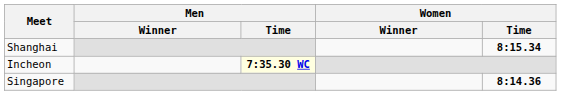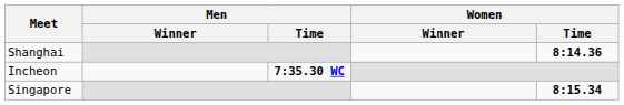 <table class="wikitable">
 <tr>
 <th width=80 rowspan=2>Meet</th>
 <th colspan=2>Men</th>
 <th colspan=2>Women</th>
 </tr>
 <tr>
 <th width=200>Winner</th>
 <th width=85>Time</th>
 <th width=200>Winner</th>
 <th width=85>Time</th>
 </tr>
 <tr>
 <td>Shanghai</td>
 <td colspan=2 bgcolor=e0e0e0></td>
 <td></td>
-<td align=center><strong>8:15.34</strong></td>
+<td align=center><strong>8:14.36</strong></td>
 </tr>
 <tr>
 <td>Incheon</td>
 <td></td>
-<td align=center style="background: lightyellow;"><strong>7:35.30 <a href='#'>WC</a></strong></td>
+<td align=center><strong>7:35.30 <a href='#'>WC</a></strong></td>
 <td colspan="2" bgcolor="e0e0e0"></td>
 </tr>
 <tr>
 <td>Singapore</td>
 <td colspan=2 bgcolor=e0e0e0></td>
 <td></td>
-<td align=center><strong>8:14.36</strong></td>
+<td align=center><strong>8:15.34</strong></td>
 </tr>
 </table>
